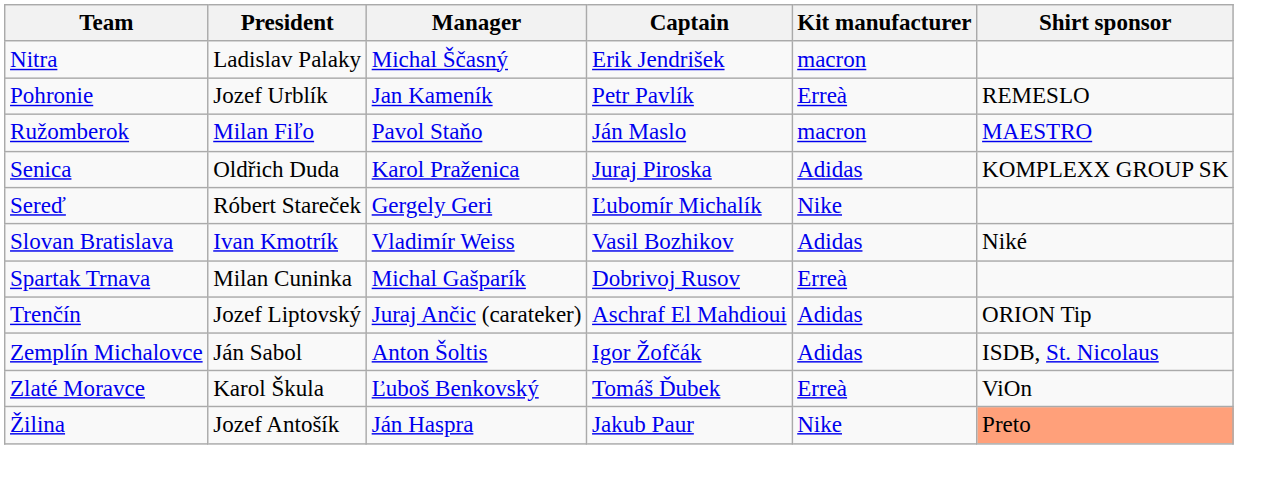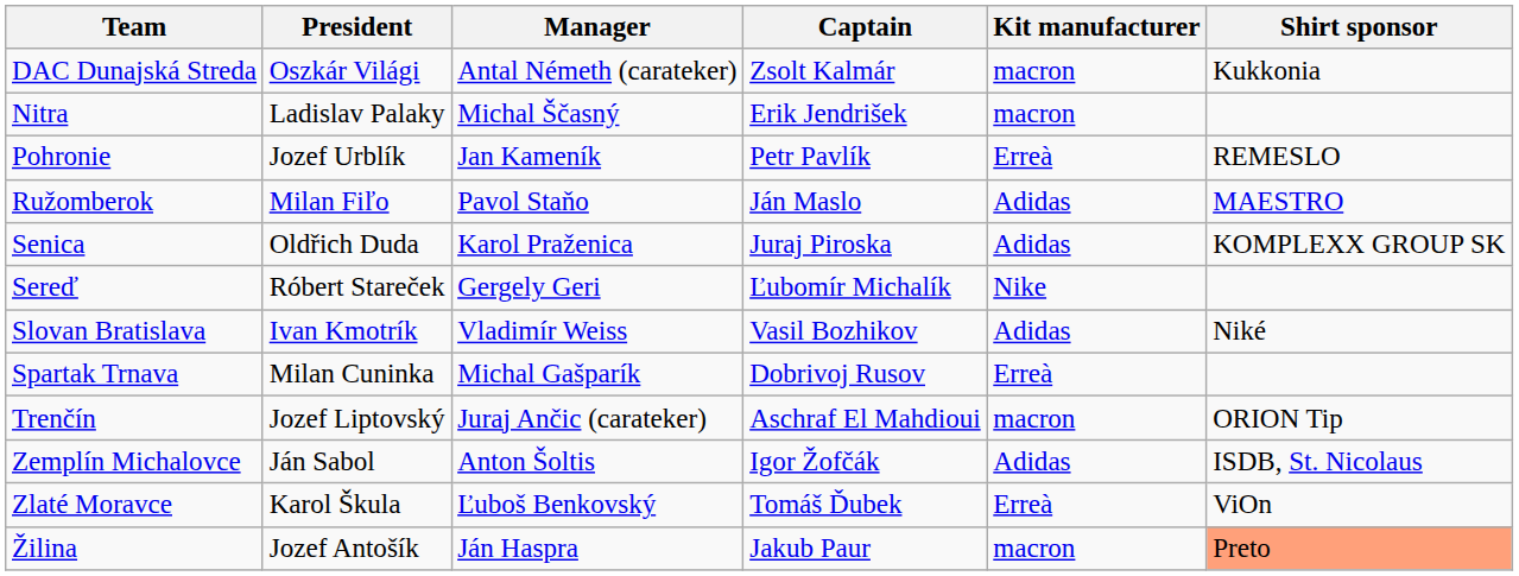 <table class="wikitable sortable" style="text-align: left;">
 <tr>
 <th>Team</th>
 <th>President</th>
 <th>Manager</th>
 <th>Captain</th>
 <th>Kit manufacturer</th>
 <th>Shirt sponsor</th>
+</tr>
+<tr>
+<td><a href='#'>DAC Dunajská Streda</a></td>
+<td> <a href='#'>Oszkár Világi</a></td>
+<td> <a href='#'>Antal Németh</a> (carateker)</td>
+<td> <a href='#'>Zsolt Kalmár</a></td>
+<td> <a href='#'>macron</a></td>
+<td>Kukkonia</td>
 </tr>
 <tr>
 <td><a href='#'>Nitra</a></td>
 <td> Ladislav Palaky</td>
 <td> <a href='#'>Michal Ščasný</a></td>
 <td> <a href='#'>Erik Jendrišek</a></td>
 <td> <a href='#'>macron</a></td>
 <td></td>
 </tr>
 <tr>
 <td><a href='#'>Pohronie</a></td>
 <td> Jozef Urblík</td>
 <td> <a href='#'>Jan Kameník</a></td>
 <td> <a href='#'>Petr Pavlík</a></td>
 <td> <a href='#'>Erreà</a></td>
 <td>REMESLO</td>
 </tr>
 <tr>
 <td><a href='#'>Ružomberok</a></td>
 <td> <a href='#'>Milan Fiľo</a></td>
 <td> <a href='#'>Pavol Staňo</a></td>
 <td> <a href='#'>Ján Maslo</a></td>
-<td> <a href='#'>macron</a></td>
+<td> <a href='#'>Adidas</a></td>
 <td><a href='#'>MAESTRO</a></td>
 </tr>
 <tr>
 <td><a href='#'>Senica</a></td>
 <td> Oldřich Duda</td>
 <td> <a href='#'>Karol Praženica</a></td>
 <td> <a href='#'>Juraj Piroska</a></td>
 <td> <a href='#'>Adidas</a></td>
 <td>KOMPLEXX GROUP SK</td>
 </tr>
 <tr>
 <td><a href='#'>Sereď</a></td>
 <td> Róbert Stareček</td>
 <td> <a href='#'>Gergely Geri</a></td>
 <td> <a href='#'>Ľubomír Michalík</a></td>
 <td> <a href='#'>Nike</a></td>
 <td></td>
 </tr>
 <tr>
 <td><a href='#'>Slovan Bratislava</a></td>
 <td> <a href='#'>Ivan Kmotrík</a></td>
 <td> <a href='#'>Vladimír Weiss</a></td>
 <td> <a href='#'>Vasil Bozhikov</a></td>
 <td> <a href='#'>Adidas</a></td>
 <td>Niké</td>
 </tr>
 <tr>
 <td><a href='#'>Spartak Trnava</a></td>
 <td> Milan Cuninka</td>
 <td> <a href='#'>Michal Gašparík</a></td>
 <td> <a href='#'>Dobrivoj Rusov</a></td>
 <td> <a href='#'>Erreà</a></td>
 <td></td>
 </tr>
 <tr>
 <td><a href='#'>Trenčín</a></td>
 <td> Jozef Liptovský</td>
 <td> <a href='#'>Juraj Ančic</a> (carateker)</td>
 <td> <a href='#'>Aschraf El Mahdioui</a></td>
-<td> <a href='#'>Adidas</a></td>
+<td> <a href='#'>macron</a></td>
 <td>ORION Tip</td>
 </tr>
 <tr>
 <td><a href='#'>Zemplín Michalovce</a></td>
 <td> Ján Sabol</td>
 <td> <a href='#'>Anton Šoltis</a></td>
 <td> <a href='#'>Igor Žofčák</a></td>
 <td> <a href='#'>Adidas</a></td>
 <td>ISDB, <a href='#'>St. Nicolaus</a></td>
 </tr>
 <tr>
 <td><a href='#'>Zlaté Moravce</a></td>
 <td> Karol Škula</td>
 <td> <a href='#'>Ľuboš Benkovský</a></td>
 <td> <a href='#'>Tomáš Ďubek</a></td>
 <td> <a href='#'>Erreà</a></td>
 <td>ViOn</td>
 </tr>
 <tr>
 <td><a href='#'>Žilina</a></td>
 <td> Jozef Antošík</td>
 <td> <a href='#'>Ján Haspra</a></td>
 <td> <a href='#'>Jakub Paur</a></td>
-<td> <a href='#'>Nike</a></td>
+<td> <a href='#'>macron</a></td>
 <td style="background: lightsalmon;">Preto</td>
 </tr>
 </table>
